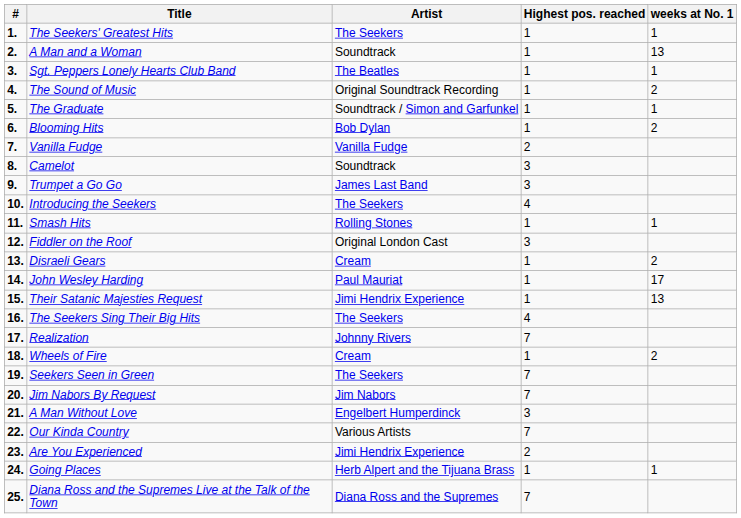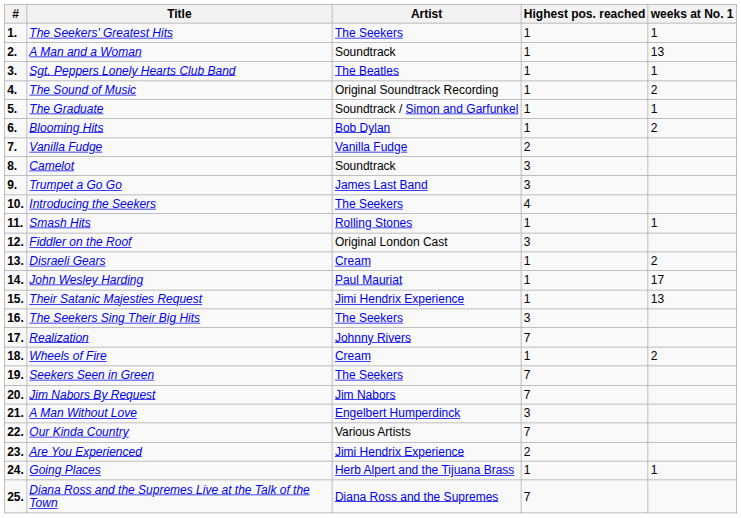 <table class="wikitable">
 <tr>
 <th>#</th>
 <th width="400">Title</th>
 <th>Artist</th>
 <th>Highest pos. reached</th>
 <th>weeks at No. 1</th>
 </tr>
 <tr>
 <td><strong>1.</strong></td>
 <td><em><a href='#'>The Seekers' Greatest Hits</a></em></td>
 <td><a href='#'>The Seekers</a></td>
 <td>1</td>
 <td>1</td>
 </tr>
 <tr>
 <td><strong>2.</strong></td>
 <td><em><a href='#'>A Man and a Woman</a></em></td>
 <td>Soundtrack</td>
 <td>1</td>
 <td>13</td>
 </tr>
 <tr>
 <td><strong>3.</strong></td>
 <td><em><a href='#'>Sgt. Peppers Lonely Hearts Club Band</a></em></td>
 <td><a href='#'>The Beatles</a></td>
 <td>1</td>
 <td>1</td>
 </tr>
 <tr>
 <td><strong>4.</strong></td>
 <td><em><a href='#'>The Sound of Music</a></em></td>
 <td>Original Soundtrack Recording</td>
 <td>1</td>
 <td>2</td>
 </tr>
 <tr>
 <td><strong>5.</strong></td>
 <td><em><a href='#'>The Graduate</a></em></td>
 <td>Soundtrack / <a href='#'>Simon and Garfunkel</a></td>
 <td>1</td>
 <td>1</td>
 </tr>
 <tr>
 <td><strong>6.</strong></td>
 <td><em><a href='#'>Blooming Hits</a></em></td>
 <td><a href='#'>Bob Dylan</a></td>
 <td>1</td>
 <td>2</td>
 </tr>
 <tr>
 <td><strong>7.</strong></td>
 <td><em><a href='#'>Vanilla Fudge</a></em></td>
 <td><a href='#'>Vanilla Fudge</a></td>
 <td>2</td>
 <td></td>
 </tr>
 <tr>
 <td><strong>8.</strong></td>
 <td><em><a href='#'>Camelot</a></em></td>
 <td>Soundtrack</td>
 <td>3</td>
 <td></td>
 </tr>
 <tr>
 <td><strong>9.</strong></td>
 <td><em><a href='#'>Trumpet a Go Go</a></em></td>
 <td><a href='#'>James Last Band</a></td>
 <td>3</td>
 <td></td>
 </tr>
 <tr>
 <td><strong>10.</strong></td>
 <td><em><a href='#'>Introducing the Seekers</a></em></td>
 <td><a href='#'>The Seekers</a></td>
 <td>4</td>
 <td></td>
 </tr>
 <tr>
 <td><strong>11.</strong></td>
 <td><em><a href='#'>Smash Hits</a></em></td>
 <td><a href='#'>Rolling Stones</a></td>
 <td>1</td>
 <td>1</td>
 </tr>
 <tr>
 <td><strong>12.</strong></td>
 <td><em><a href='#'>Fiddler on the Roof</a></em></td>
 <td>Original London Cast</td>
 <td>3</td>
 <td></td>
 </tr>
 <tr>
 <td><strong>13.</strong></td>
 <td><em><a href='#'>Disraeli Gears</a></em></td>
 <td><a href='#'>Cream</a></td>
 <td>1</td>
 <td>2</td>
 </tr>
 <tr>
 <td><strong>14.</strong></td>
 <td><em><a href='#'>John Wesley Harding</a></em></td>
 <td><a href='#'>Paul Mauriat</a></td>
 <td>1</td>
 <td>17</td>
 </tr>
 <tr>
 <td><strong>15.</strong></td>
 <td><em><a href='#'>Their Satanic Majesties Request</a></em></td>
 <td><a href='#'>Jimi Hendrix Experience</a></td>
 <td>1</td>
 <td>13</td>
 </tr>
 <tr>
 <td><strong>16.</strong></td>
 <td><em><a href='#'>The Seekers Sing Their Big Hits</a></em></td>
 <td><a href='#'>The Seekers</a></td>
-<td>4</td>
+<td>3</td>
 <td></td>
 </tr>
 <tr>
 <td><strong>17.</strong></td>
 <td><em><a href='#'>Realization</a></em></td>
 <td><a href='#'>Johnny Rivers</a></td>
 <td>7</td>
 <td></td>
 </tr>
 <tr>
 <td><strong>18.</strong></td>
 <td><em><a href='#'>Wheels of Fire</a></em></td>
 <td><a href='#'>Cream</a></td>
 <td>1</td>
 <td>2</td>
 </tr>
 <tr>
 <td><strong>19.</strong></td>
 <td><em><a href='#'>Seekers Seen in Green</a></em></td>
 <td><a href='#'>The Seekers</a></td>
 <td>7</td>
 <td></td>
 </tr>
 <tr>
 <td><strong>20.</strong></td>
 <td><em><a href='#'>Jim Nabors By Request</a></em></td>
 <td><a href='#'>Jim Nabors</a></td>
 <td>7</td>
 <td></td>
 </tr>
 <tr>
 <td><strong>21.</strong></td>
 <td><em><a href='#'>A Man Without Love</a></em></td>
 <td><a href='#'>Engelbert Humperdinck</a></td>
 <td>3</td>
 <td></td>
 </tr>
 <tr>
 <td><strong>22.</strong></td>
 <td><em><a href='#'>Our Kinda Country</a></em></td>
 <td>Various Artists</td>
 <td>7</td>
 <td></td>
 </tr>
 <tr>
 <td><strong>23.</strong></td>
 <td><em><a href='#'>Are You Experienced</a></em></td>
 <td><a href='#'>Jimi Hendrix Experience</a></td>
 <td>2</td>
 <td></td>
 </tr>
 <tr>
 <td><strong>24.</strong></td>
 <td><em><a href='#'>Going Places</a></em></td>
 <td><a href='#'>Herb Alpert and the Tijuana Brass</a></td>
 <td>1</td>
 <td>1</td>
 </tr>
 <tr>
 <td><strong>25.</strong></td>
 <td><em><a href='#'>Diana Ross and the Supremes Live at the Talk of the Town</a></em></td>
 <td><a href='#'>Diana Ross and the Supremes</a></td>
 <td>7</td>
 <td></td>
 </tr>
 </table>
